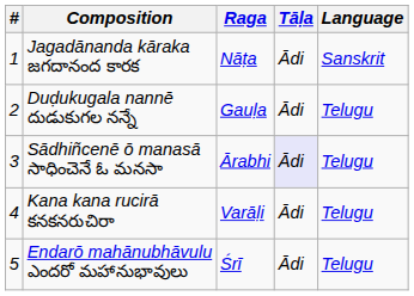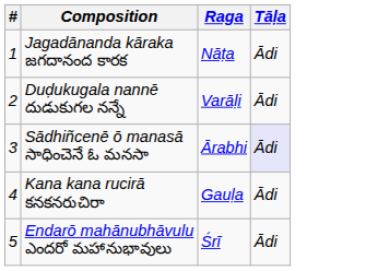 <table class="wikitable">
 <tr>
 <th><em>#</em></th>
 <th><em>Composition</em></th>
 <th><em><a href='#'>Raga</a></em></th>
 <th><em><a href='#'>Tāḷa</a></em></th>
-<th><em>Language</em></th>
 </tr>
 <tr>
 <td><em>1</em></td>
 <td><em>Jagadānanda kāraka</em> <br>జగదానంద కారక</td>
 <td><em><a href='#'>Nāṭa</a></em></td>
 <td><em>Ādi</em></td>
-<td><em><a href='#'>Sanskrit</a></em></td>
 </tr>
 <tr>
 <td><em>2</em></td>
 <td><em>Duḍukugala nannē</em> <br>దుడుకుగల నన్నే</td>
-<td><em><a href='#'>Gauḷa</a></em></td>
+<td><em><a href='#'>Varāḷi</a></em></td>
 <td><em>Ādi</em></td>
-<td><em><a href='#'>Telugu</a></em></td>
 </tr>
 <tr>
 <td><em>3</em></td>
 <td><em>Sādhiñcenē ō manasā</em> <br>సాధించెనే  ఓ మనసా</td>
 <td><em><a href='#'>Ārabhi</a></em></td>
 <td style="background: lavender;"><em>Ādi</em></td>
-<td><em><a href='#'>Telugu</a></em></td>
 </tr>
 <tr>
 <td><em>4</em></td>
 <td><em>Kana kana rucirā </em> <br>కనకనరుచిరా</td>
-<td><em><a href='#'>Varāḷi</a></em></td>
+<td><em><a href='#'>Gauḷa</a></em></td>
 <td><em>Ādi</em></td>
-<td><em><a href='#'>Telugu</a></em></td>
 </tr>
 <tr>
 <td><em>5</em></td>
 <td><em><a href='#'>Endarō mahānubhāvulu</a></em> <br>ఎందరో మహానుభావులు</td>
 <td><em><a href='#'>Śrī</a></em></td>
 <td><em>Ādi</em></td>
-<td><em><a href='#'>Telugu</a></em></td>
 </tr>
 </table>
